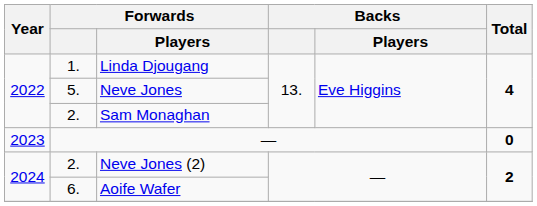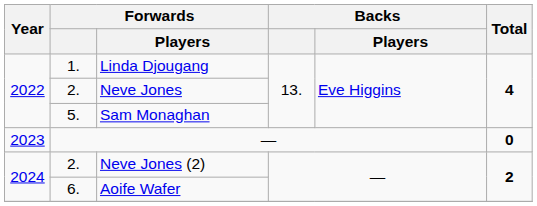 <table class="wikitable">
 <tr>
 <th width=40 rowspan=2>Year</th>
 <th colspan=2>Forwards</th>
 <th colspan=2>Backs</th>
 <th width=40 rowspan=2>Total</th>
 </tr>
 <tr>
 <th width=40></th>
 <th width=170>Players</th>
 <th width=40></th>
 <th width=170>Players</th>
 </tr>
 <tr>
 <td align=center rowspan=3><a href='#'>2022</a></td>
 <td align=center>1.</td>
 <td><a href='#'>Linda Djougang</a></td>
 <td align=center rowspan=3>13.</td>
 <td rowspan=3><a href='#'>Eve Higgins</a></td>
 <td align=center rowspan=3><strong>4</strong></td>
 </tr>
 <tr>
-<td align=center>5.</td>
+<td align=center>2.</td>
 <td><a href='#'>Neve Jones</a></td>
 </tr>
 <tr>
-<td align=center>2.</td>
+<td align=center>5.</td>
 <td><a href='#'>Sam Monaghan</a></td>
 </tr>
 <tr>
 <td align=center><a href='#'>2023</a></td>
 <td align=center colspan=4>—</td>
 <td align=center><strong>0</strong></td>
 </tr>
 <tr>
 <td align=center rowspan=2><a href='#'>2024</a></td>
 <td align=center>2.</td>
 <td><a href='#'>Neve Jones</a> (2)</td>
 <td align=center rowspan=2 colspan=2>—</td>
 <td align=center rowspan=2><strong>2</strong></td>
 </tr>
 <tr>
 <td align=center>6.</td>
 <td><a href='#'>Aoife Wafer</a></td>
 </tr>
 <tr>
 </tr>
 </table>
